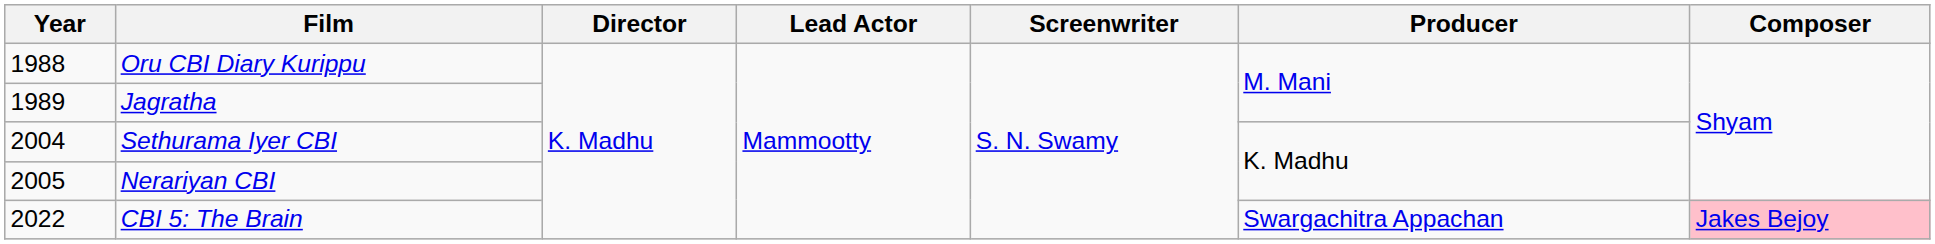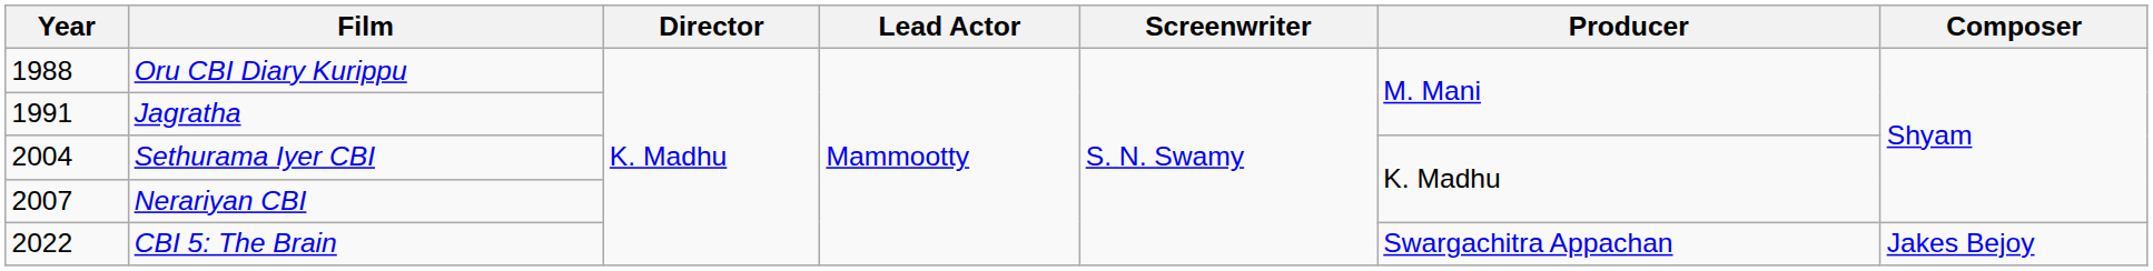 <table class="wikitable" style="width:99%;">
 <tr>
 <th style="text-align:center;">Year</th>
 <th style="text-align:center;">Film</th>
 <th style="text-align:center;">Director</th>
 <th style="text-align:center;">Lead Actor</th>
 <th style="text-align:center;">Screenwriter</th>
 <th style="text-align:center;">Producer</th>
 <th style="text-align:center;">Composer</th>
 </tr>
 <tr>
 <td>1988</td>
 <td><em><a href='#'>Oru CBI Diary Kurippu</a></em></td>
 <td rowspan=5><a href='#'>K. Madhu</a></td>
 <td rowspan=5><a href='#'>Mammootty</a></td>
 <td rowspan=5><a href='#'>S. N. Swamy</a></td>
 <td rowspan=2><a href='#'>M. Mani</a></td>
 <td rowspan=4><a href='#'>Shyam</a></td>
 </tr>
 <tr>
-<td>1989</td>
+<td>1991</td>
 <td><em><a href='#'>Jagratha</a></em></td>
 </tr>
 <tr>
 <td>2004</td>
 <td><em><a href='#'>Sethurama Iyer CBI</a></em></td>
 <td rowspan=2>K. Madhu</td>
 </tr>
 <tr>
-<td>2005</td>
+<td>2007</td>
 <td><em><a href='#'>Nerariyan CBI</a></em></td>
 </tr>
 <tr>
 <td>2022</td>
 <td><em><a href='#'>CBI 5: The Brain</a></em></td>
 <td><a href='#'>Swargachitra Appachan</a></td>
-<td style="background: pink;"><a href='#'>Jakes Bejoy</a></td>
+<td><a href='#'>Jakes Bejoy</a></td>
 </tr>
 </table>
